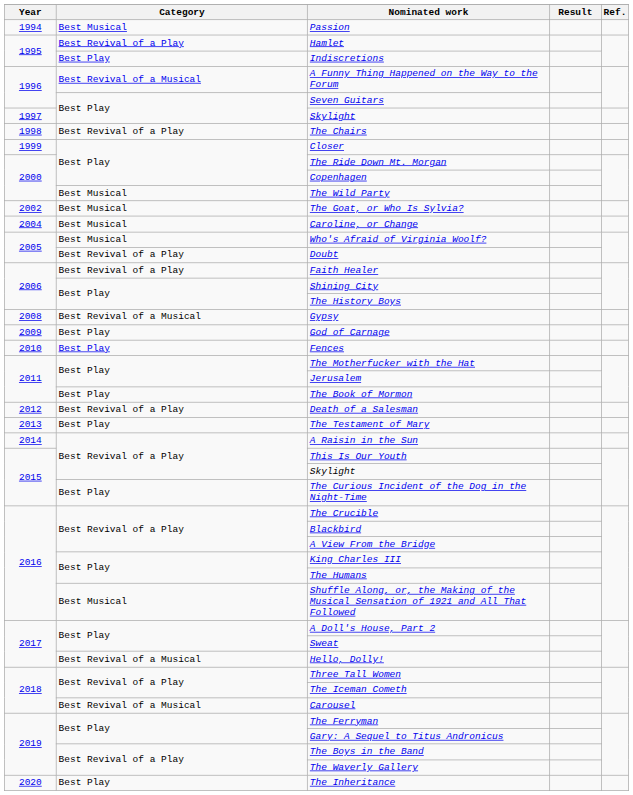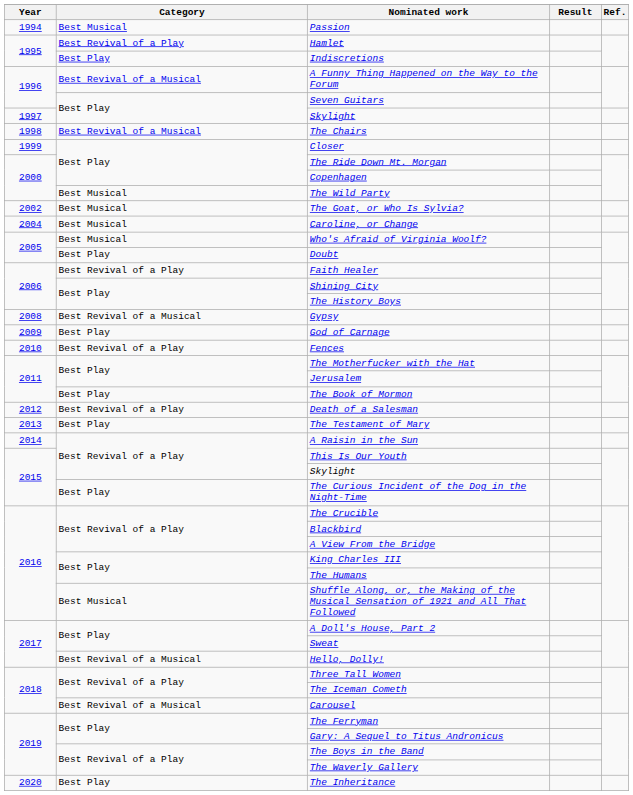 <table class=wikitable>
 <tr>
 </tr>
 <tr>
 <th scope="col" style="width:5em;">Year</th>
 <th scope="col" style="width:26em;">Category</th>
 <th scope="col" style="width:25em;">Nominated work</th>
 <th scope="col" style="width:5em;">Result</th>
 <th>Ref.</th>
 </tr>
 <tr>
 <td style="text-align:center;"><a href='#'>1994</a></td>
 <td><a href='#'>Best Musical</a></td>
 <td><em><a href='#'>Passion</a></em></td>
 <td></td>
 <td style="text-align:center;"></td>
 </tr>
 <tr>
 <td style="text-align:center;", rowspan="2"><a href='#'>1995</a></td>
 <td><a href='#'>Best Revival of a Play</a></td>
 <td><em><a href='#'>Hamlet</a></em></td>
 <td></td>
 <td rowspan="2" style="text-align:center;"></td>
 </tr>
 <tr>
 <td><a href='#'>Best Play</a></td>
 <td><em><a href='#'>Indiscretions</a></em></td>
 <td></td>
 </tr>
 <tr>
 <td style="text-align:center;", rowspan="2"><a href='#'>1996</a></td>
 <td><a href='#'>Best Revival of a Musical</a></td>
 <td><em><a href='#'>A Funny Thing Happened on the Way to the Forum</a></em></td>
 <td></td>
 <td rowspan="2" style="text-align:center;"></td>
 </tr>
 <tr>
 <td rowspan="2">Best Play</td>
 <td><em><a href='#'>Seven Guitars</a></em></td>
 <td></td>
 </tr>
 <tr>
 <td style="text-align:center;"><a href='#'>1997</a></td>
 <td><em><a href='#'>Skylight</a></em></td>
 <td></td>
 <td style="text-align:center;"></td>
 </tr>
 <tr>
 <td style="text-align:center;"><a href='#'>1998</a></td>
-<td>Best Revival of a Play</td>
+<td><a href='#'>Best Revival of a Musical</a></td>
 <td><em><a href='#'>The Chairs</a></em></td>
 <td></td>
 <td style="text-align:center;"></td>
 </tr>
 <tr>
 <td style="text-align:center;"><a href='#'>1999</a></td>
 <td rowspan="3">Best Play</td>
 <td><em><a href='#'>Closer</a></em></td>
 <td></td>
 <td style="text-align:center;"></td>
 </tr>
 <tr>
 <td style="text-align:center;", rowspan="3"><a href='#'>2000</a></td>
 <td><em><a href='#'>The Ride Down Mt. Morgan</a></em></td>
 <td></td>
 <td rowspan="3" style="text-align:center;"></td>
 </tr>
 <tr>
 <td><em><a href='#'>Copenhagen</a></em></td>
 <td></td>
 </tr>
 <tr>
 <td>Best Musical</td>
 <td><em><a href='#'>The Wild Party</a></em></td>
 <td></td>
 </tr>
 <tr>
 <td style="text-align:center;"><a href='#'>2002</a></td>
 <td>Best Musical</td>
 <td><em><a href='#'>The Goat, or Who Is Sylvia?</a></em></td>
 <td></td>
 <td style="text-align:center;"></td>
 </tr>
 <tr>
 <td style="text-align:center;"><a href='#'>2004</a></td>
 <td>Best Musical</td>
 <td><em><a href='#'>Caroline, or Change</a></em></td>
 <td></td>
 <td style="text-align:center;"></td>
 </tr>
 <tr>
 <td style="text-align:center;", rowspan="2"><a href='#'>2005</a></td>
 <td>Best Musical</td>
 <td><em><a href='#'>Who's Afraid of Virginia Woolf?</a></em></td>
 <td></td>
 <td rowspan="2" style="text-align:center;"></td>
 </tr>
 <tr>
-<td>Best Revival of a Play</td>
+<td>Best Play</td>
 <td><em><a href='#'>Doubt</a></em></td>
 <td></td>
 </tr>
 <tr>
 <td style="text-align:center;", rowspan="3"><a href='#'>2006</a></td>
 <td>Best Revival of a Play</td>
 <td><em><a href='#'>Faith Healer</a></em></td>
 <td></td>
 <td rowspan="3" style="text-align:center;"></td>
 </tr>
 <tr>
 <td rowspan="2">Best Play</td>
 <td><em><a href='#'>Shining City</a></em></td>
 <td></td>
 </tr>
 <tr>
 <td><em><a href='#'>The History Boys</a></em></td>
 <td></td>
 </tr>
 <tr>
 <td style="text-align:center;"><a href='#'>2008</a></td>
 <td>Best Revival of a Musical</td>
 <td><em><a href='#'>Gypsy</a></em></td>
 <td></td>
 <td style="text-align:center;"></td>
 </tr>
 <tr>
 <td style="text-align:center;"><a href='#'>2009</a></td>
 <td>Best Play</td>
 <td><em><a href='#'>God of Carnage</a></em></td>
 <td></td>
 <td style="text-align:center;"></td>
 </tr>
 <tr>
 <td style="text-align:center;"><a href='#'>2010</a></td>
-<td><a href='#'>Best Play</a></td>
+<td>Best Revival of a Play</td>
 <td><em><a href='#'>Fences</a></em></td>
 <td></td>
 <td style="text-align:center;"></td>
 </tr>
 <tr>
 <td style="text-align:center;", rowspan="3"><a href='#'>2011</a></td>
 <td rowspan="2">Best Play</td>
 <td><em><a href='#'>The Motherfucker with the Hat</a></em></td>
 <td></td>
 <td rowspan="3" style="text-align:center;"></td>
 </tr>
 <tr>
 <td><em><a href='#'>Jerusalem</a></em></td>
 <td></td>
 </tr>
 <tr>
 <td>Best Play</td>
 <td><em><a href='#'>The Book of Mormon</a></em></td>
 <td></td>
 </tr>
 <tr>
 <td style="text-align:center;"><a href='#'>2012</a></td>
 <td>Best Revival of a Play</td>
 <td><em><a href='#'>Death of a Salesman</a></em></td>
 <td></td>
 <td style="text-align:center;"></td>
 </tr>
 <tr>
 <td style="text-align:center;"><a href='#'>2013</a></td>
 <td>Best Play</td>
 <td><em><a href='#'>The Testament of Mary</a></em></td>
 <td></td>
 <td style="text-align:center;"></td>
 </tr>
 <tr>
 <td style="text-align:center;"><a href='#'>2014</a></td>
 <td rowspan="3">Best Revival of a Play</td>
 <td><em><a href='#'>A Raisin in the Sun</a></em></td>
 <td></td>
 <td style="text-align:center;"></td>
 </tr>
 <tr>
 <td style="text-align:center;", rowspan="3"><a href='#'>2015</a></td>
 <td><em><a href='#'>This Is Our Youth</a></em></td>
 <td></td>
 <td rowspan="3" style="text-align:center;"></td>
 </tr>
 <tr>
 <td><em>Skylight</em></td>
 <td></td>
 </tr>
 <tr>
 <td>Best Play</td>
 <td><em><a href='#'>The Curious Incident of the Dog in the Night-Time</a></em></td>
 <td></td>
 </tr>
 <tr>
 <td style="text-align:center;", rowspan="6"><a href='#'>2016</a></td>
 <td rowspan="3">Best Revival of a Play</td>
 <td><em><a href='#'>The Crucible</a></em></td>
 <td></td>
 <td rowspan="6" style="text-align:center;"></td>
 </tr>
 <tr>
 <td><em><a href='#'>Blackbird</a></em></td>
 <td></td>
 </tr>
 <tr>
 <td><em><a href='#'>A View From the Bridge</a></em></td>
 <td></td>
 </tr>
 <tr>
 <td rowspan="2">Best Play</td>
 <td><em><a href='#'>King Charles III</a></em></td>
 <td></td>
 </tr>
 <tr>
 <td><em><a href='#'>The Humans</a></em></td>
 <td></td>
 </tr>
 <tr>
 <td>Best Musical</td>
 <td><em><a href='#'>Shuffle Along, or, the Making of the Musical Sensation of 1921 and All That Followed</a></em></td>
 <td></td>
 </tr>
 <tr>
 <td style="text-align:center;", rowspan="3"><a href='#'>2017</a></td>
 <td rowspan="2">Best Play</td>
 <td><em><a href='#'>A Doll's House, Part 2</a></em></td>
 <td></td>
 <td rowspan="3" style="text-align:center;"></td>
 </tr>
 <tr>
 <td><em><a href='#'>Sweat</a></em></td>
 <td></td>
 </tr>
 <tr>
 <td>Best Revival of a Musical</td>
 <td><em><a href='#'>Hello, Dolly!</a></em></td>
 <td></td>
 </tr>
 <tr>
 <td style="text-align:center;", rowspan="3"><a href='#'>2018</a></td>
 <td rowspan="2">Best Revival of a Play</td>
 <td><em><a href='#'>Three Tall Women</a></em></td>
 <td></td>
 <td rowspan="3" style="text-align:center;"></td>
 </tr>
 <tr>
 <td><em><a href='#'>The Iceman Cometh</a></em></td>
 <td></td>
 </tr>
 <tr>
 <td>Best Revival of a Musical</td>
 <td><em><a href='#'>Carousel</a></em></td>
 <td></td>
 </tr>
 <tr>
 <td style="text-align:center;", rowspan="4"><a href='#'>2019</a></td>
 <td rowspan="2">Best Play</td>
 <td><em><a href='#'>The Ferryman</a></em></td>
 <td></td>
 <td rowspan="4" style="text-align:center;"></td>
 </tr>
 <tr>
 <td><em><a href='#'>Gary: A Sequel to Titus Andronicus</a></em></td>
 <td></td>
 </tr>
 <tr>
 <td rowspan="2">Best Revival of a Play</td>
 <td><em><a href='#'>The Boys in the Band</a></em></td>
 <td></td>
 </tr>
 <tr>
 <td><em><a href='#'>The Waverly Gallery</a></em></td>
 <td></td>
 </tr>
 <tr>
 <td style="text-align:center;"><a href='#'>2020</a></td>
 <td>Best Play</td>
 <td><em><a href='#'>The Inheritance</a></em></td>
 <td></td>
 <td style="text-align:center;"></td>
 </tr>
 </table>
